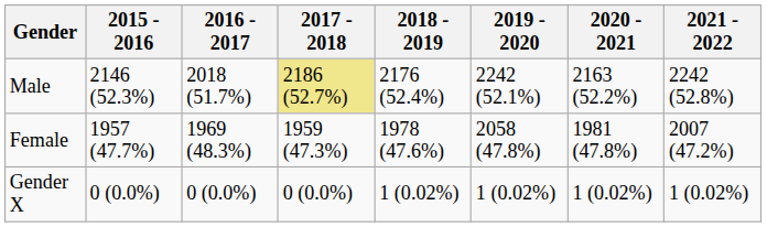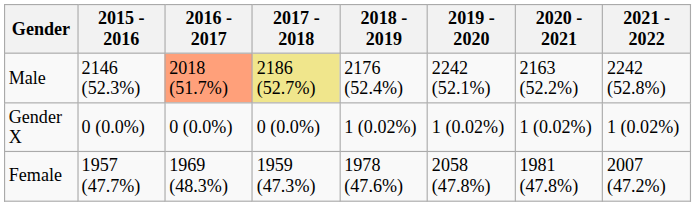 <table class="wikitable mw-collapsible">
 <tr>
 <th>Gender</th>
 <th>2015 - 2016</th>
 <th>2016 - 2017</th>
 <th>2017 - 2018</th>
 <th>2018 - 2019</th>
 <th>2019 - 2020</th>
 <th>2020 - 2021</th>
 <th>2021 - 2022</th>
 </tr>
 <tr>
 <td>Male</td>
 <td>2146 (52.3%)</td>
-<td>2018 (51.7%)</td>
+<td style="background: lightsalmon;">2018 (51.7%)</td>
 <td style="background: khaki;">2186 (52.7%)</td>
 <td>2176 (52.4%)</td>
 <td>2242 (52.1%)</td>
 <td>2163 (52.2%)</td>
 <td>2242 (52.8%)</td>
+</tr>
+<tr>
+<td>Gender X</td>
+<td>0 (0.0%)</td>
+<td>0 (0.0%)</td>
+<td>0 (0.0%)</td>
+<td>1 (0.02%)</td>
+<td>1 (0.02%)</td>
+<td>1 (0.02%)</td>
+<td>1 (0.02%)</td>
 </tr>
 <tr>
 <td>Female</td>
 <td>1957 (47.7%)</td>
 <td>1969 (48.3%)</td>
 <td>1959 (47.3%)</td>
 <td>1978 (47.6%)</td>
 <td>2058 (47.8%)</td>
 <td>1981 (47.8%)</td>
 <td>2007 (47.2%)</td>
 </tr>
-<tr>
-<td>Gender X</td>
-<td>0 (0.0%)</td>
-<td>0 (0.0%)</td>
-<td>0 (0.0%)</td>
-<td>1 (0.02%)</td>
-<td>1 (0.02%)</td>
-<td>1 (0.02%)</td>
-<td>1 (0.02%)</td>
-</tr>
 </table>
